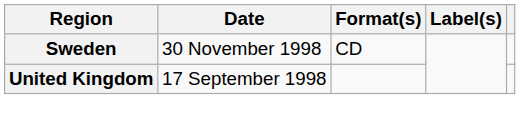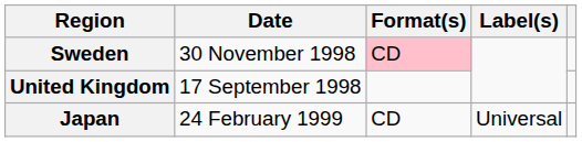 <table class="wikitable plainrowheaders">
 <tr>
 <th scope="col">Region</th>
 <th scope="col">Date</th>
 <th scope="col">Format(s)</th>
 <th scope="col">Label(s)</th>
 <th scope="col"></th>
 </tr>
 <tr>
 <th scope="row">Sweden</th>
 <td>30 November 1998</td>
-<td>CD</td>
+<td style="background: pink;">CD</td>
 <td rowspan="2"></td>
 <td></td>
 </tr>
 <tr>
 <th scope="row">United Kingdom</th>
 <td>17 September 1998</td>
 <td></td>
 <td></td>
 </tr>
+<tr>
+<th scope="row">Japan</th>
+<td>24 February 1999</td>
+<td>CD</td>
+<td>Universal</td>
+<td></td>
+</tr>
 </table>
